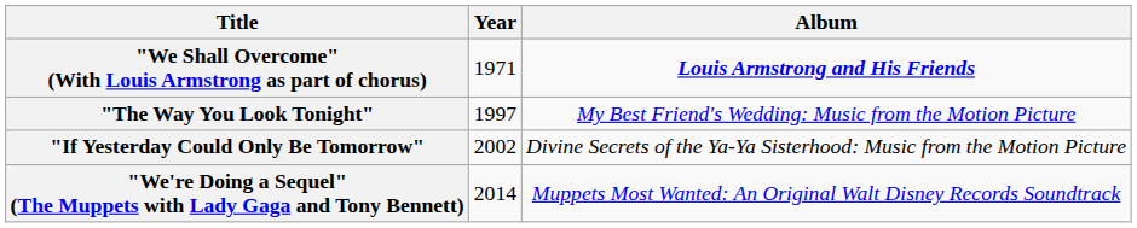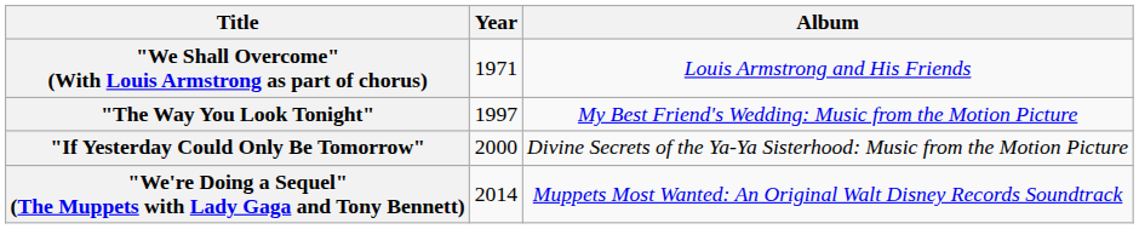 <table class="wikitable plainrowheaders" style="text-align:center;">
 <tr>
 <th scope="col">Title</th>
 <th scope="col">Year</th>
 <th scope="col">Album</th>
 </tr>
 <tr>
 <th scope="row">"We Shall Overcome"<br><span>(With <a href='#'>Louis Armstrong</a> as part of chorus)</span></th>
 <td>1971</td>
-<td><strong><em><a href='#'>Louis Armstrong and His Friends</a></em></strong></td>
+<td><em><a href='#'>Louis Armstrong and His Friends</a></em></td>
 </tr>
 <tr>
 <th scope="row">"The Way You Look Tonight"</th>
 <td>1997</td>
 <td><em><a href='#'>My Best Friend's Wedding: Music from the Motion Picture</a></em></td>
 </tr>
 <tr>
 <th scope="row">"If Yesterday Could Only Be Tomorrow"</th>
-<td>2002</td>
+<td>2000</td>
 <td><em>Divine Secrets of the Ya-Ya Sisterhood: Music from the Motion Picture</em></td>
 </tr>
 <tr>
 <th scope="row">"We're Doing a Sequel"<br><span>(<a href='#'>The Muppets</a> with <a href='#'>Lady Gaga</a> and Tony Bennett)</span></th>
 <td>2014</td>
 <td><em><a href='#'>Muppets Most Wanted: An Original Walt Disney Records Soundtrack</a></em></td>
 </tr>
 </table>
